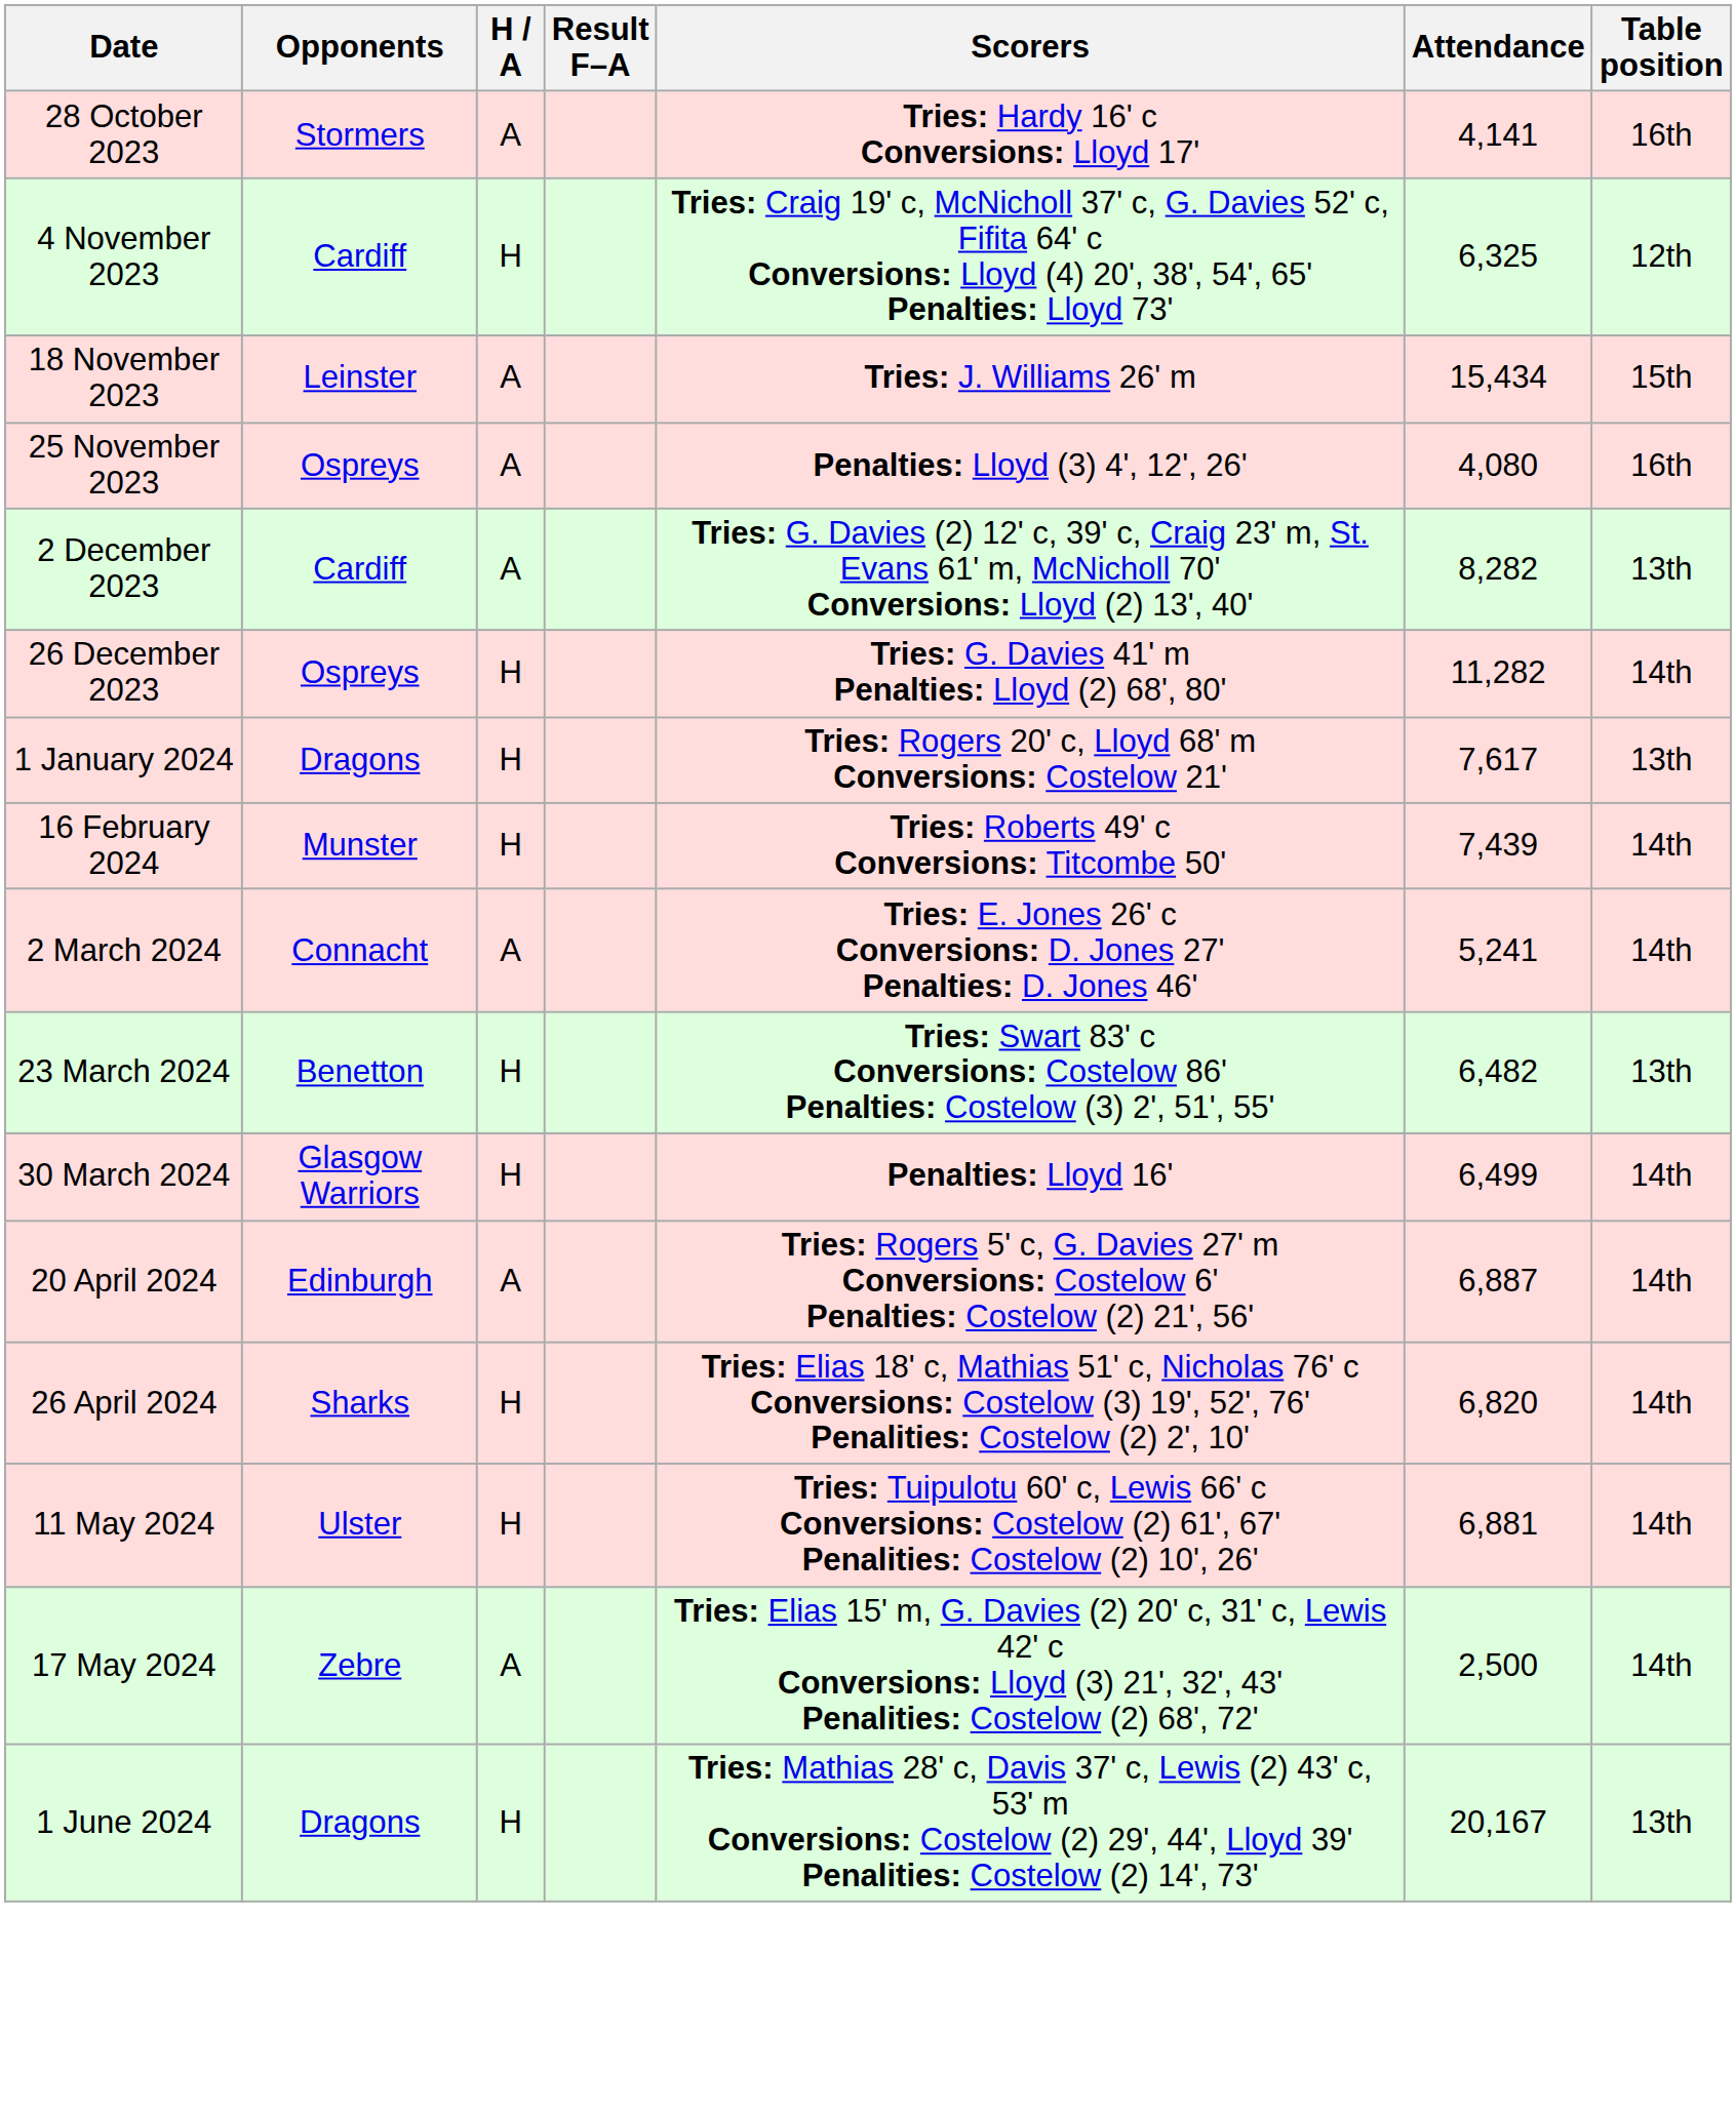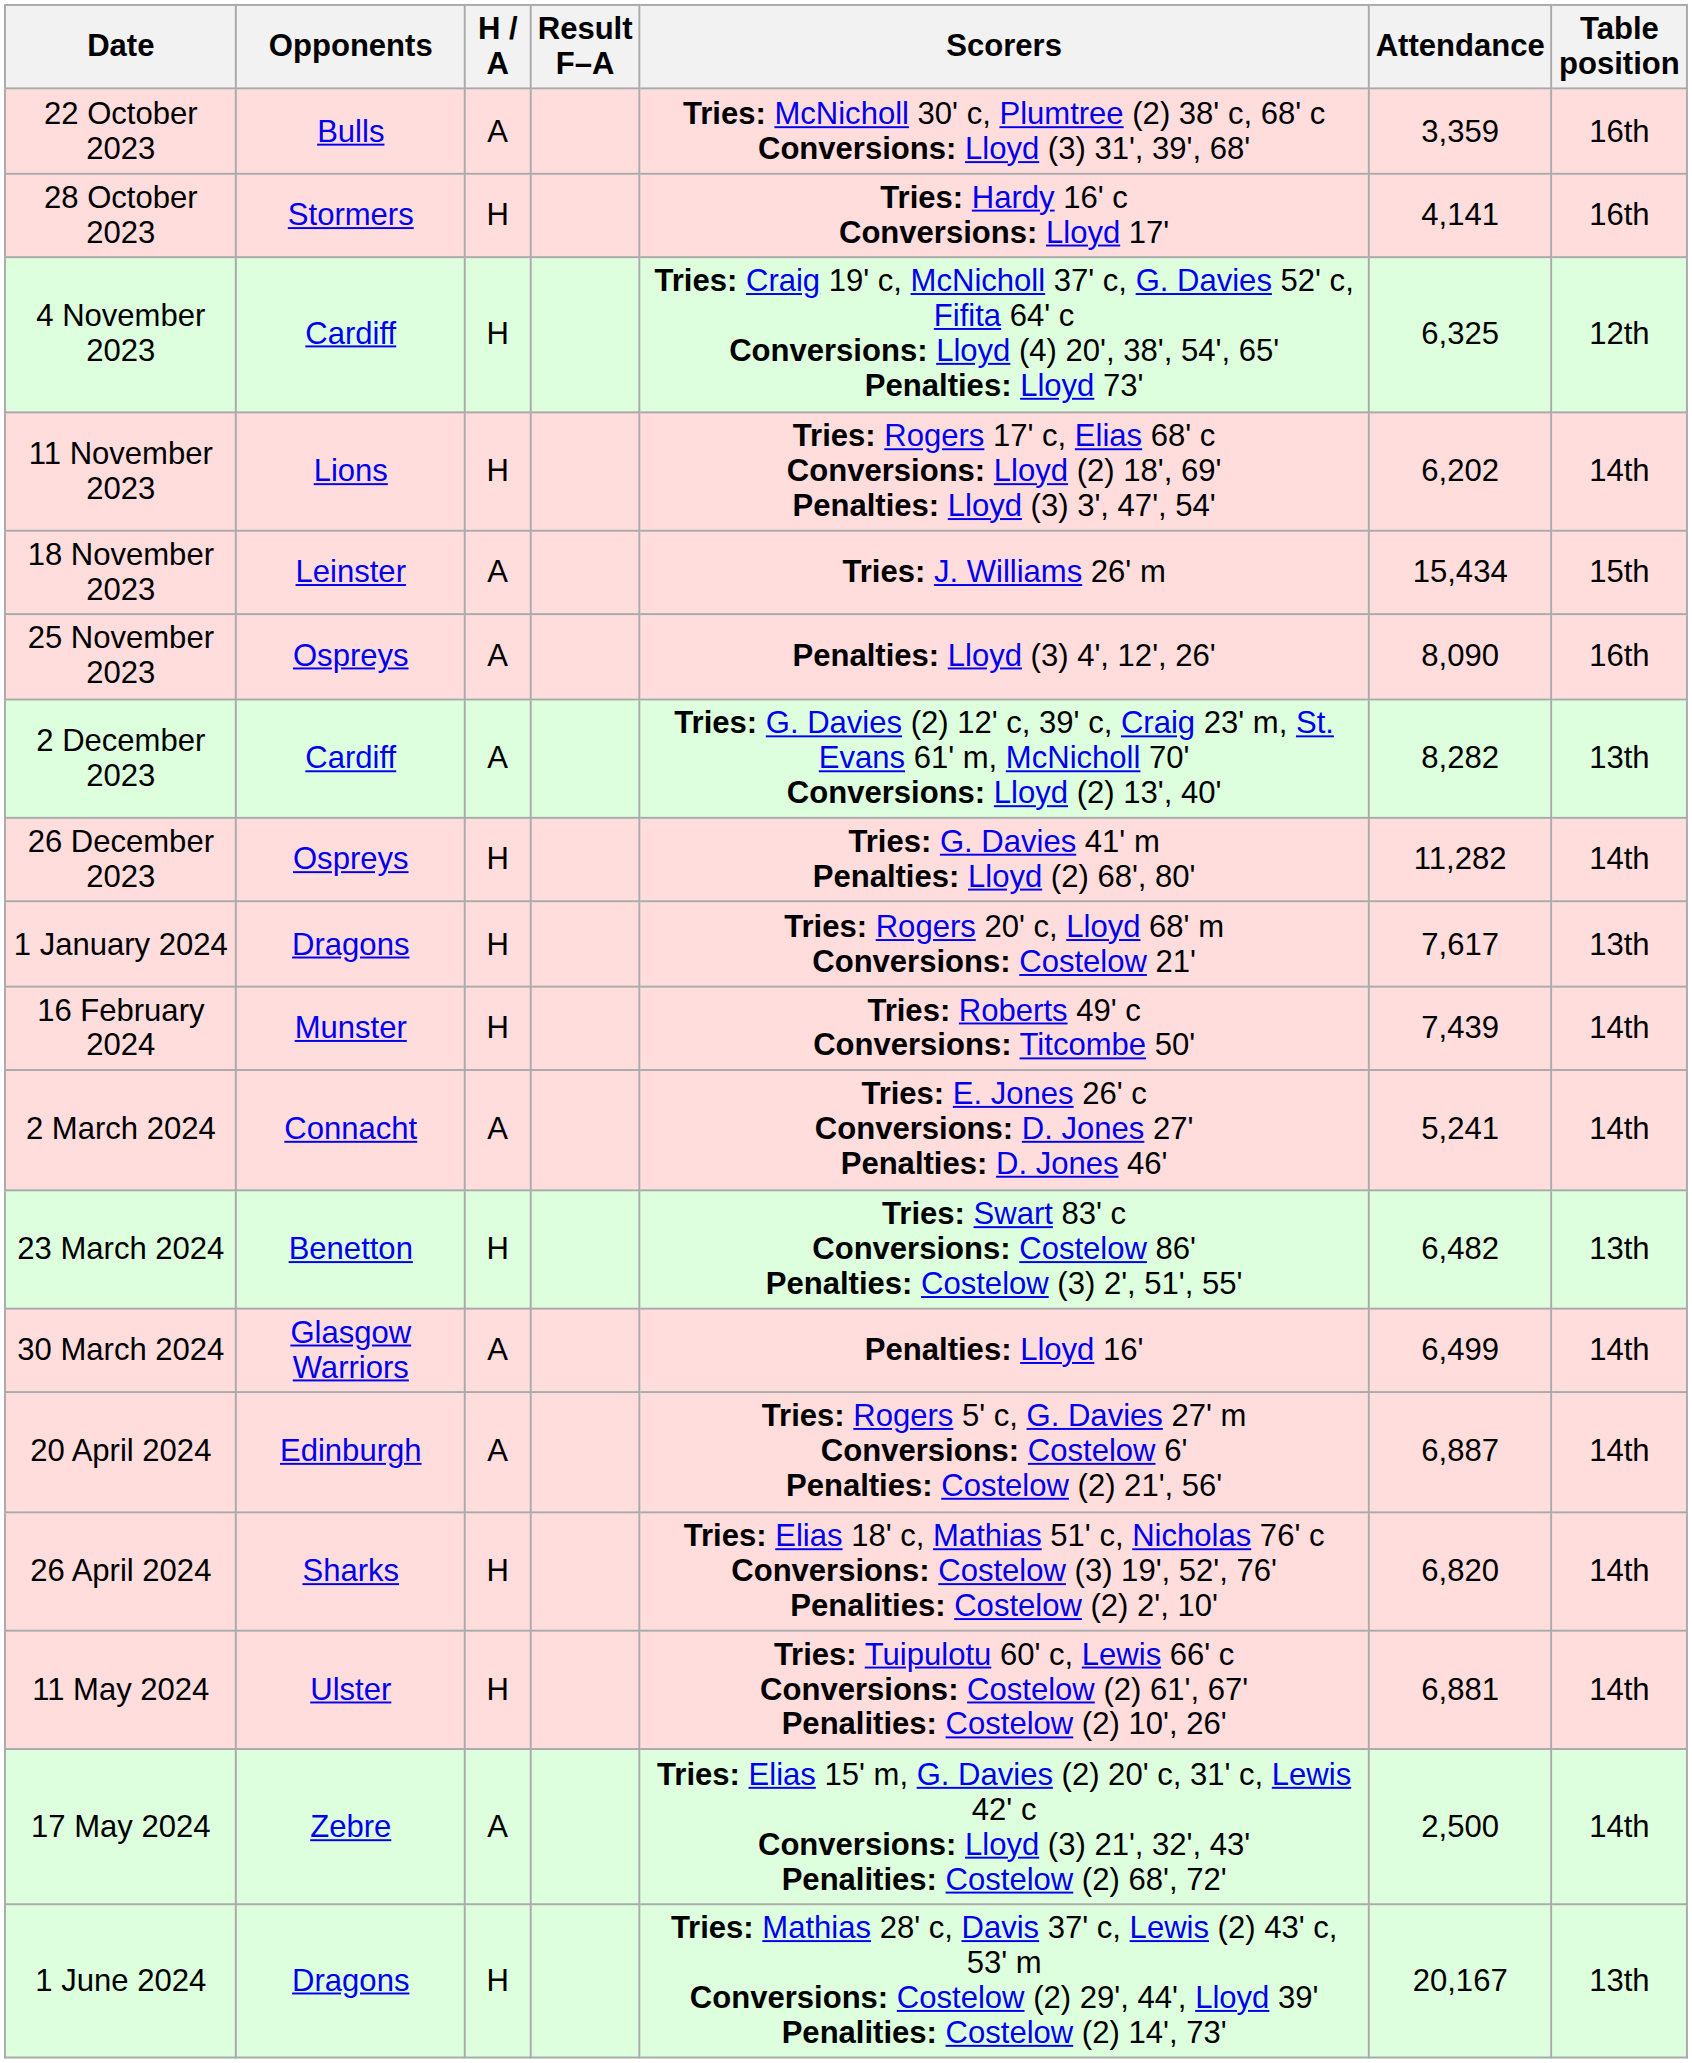 <table class="wikitable" style="text-align:center">
 <tr>
 <th>Date</th>
 <th>Opponents</th>
 <th>H / A</th>
 <th>Result<br>F–A</th>
 <th>Scorers</th>
 <th>Attendance</th>
 <th>Table<br>position</th>
 </tr>
 <tr bgcolor="#ffdddd">
+<td>22 October 2023</td>
+<td><a href='#'>Bulls</a></td>
+<td>A</td>
+<td></td>
+<td><strong>Tries:</strong> <a href='#'>McNicholl</a> 30' c, <a href='#'>Plumtree</a> (2) 38' c, 68' c<br><strong>Conversions:</strong> <a href='#'>Lloyd</a> (3) 31', 39', 68'</td>
+<td>3,359</td>
+<td>16th</td>
+</tr>
+<tr bgcolor="#ffdddd">
 <td>28 October 2023</td>
 <td><a href='#'>Stormers</a></td>
-<td>A</td>
+<td>H</td>
 <td></td>
 <td><strong>Tries:</strong> <a href='#'>Hardy</a> 16' c<br><strong>Conversions:</strong> <a href='#'>Lloyd</a> 17'</td>
 <td>4,141</td>
 <td>16th</td>
 </tr>
 <tr bgcolor="#ddffdd">
 <td>4 November 2023</td>
 <td><a href='#'>Cardiff</a></td>
 <td>H</td>
 <td></td>
 <td><strong>Tries:</strong> <a href='#'>Craig</a> 19' c, <a href='#'>McNicholl</a> 37' c, <a href='#'>G. Davies</a> 52' c, <a href='#'>Fifita</a> 64' c<br><strong>Conversions:</strong> <a href='#'>Lloyd</a> (4) 20', 38', 54', 65'<br><strong>Penalties:</strong> <a href='#'>Lloyd</a> 73'</td>
 <td>6,325</td>
 <td>12th</td>
+</tr>
+<tr bgcolor="#ffdddd">
+<td>11 November 2023</td>
+<td><a href='#'>Lions</a></td>
+<td>H</td>
+<td></td>
+<td><strong>Tries:</strong> <a href='#'>Rogers</a> 17' c, <a href='#'>Elias</a> 68' c<br><strong>Conversions:</strong> <a href='#'>Lloyd</a> (2) 18', 69'<br><strong>Penalties:</strong> <a href='#'>Lloyd</a> (3) 3', 47', 54'</td>
+<td>6,202</td>
+<td>14th</td>
 </tr>
 <tr bgcolor="#ffdddd">
 <td>18 November 2023</td>
 <td><a href='#'>Leinster</a></td>
 <td>A</td>
 <td></td>
 <td><strong>Tries:</strong> <a href='#'>J. Williams</a> 26' m</td>
 <td>15,434</td>
 <td>15th</td>
 </tr>
 <tr bgcolor="#ffdddd">
 <td>25 November 2023</td>
 <td><a href='#'>Ospreys</a></td>
 <td>A</td>
 <td></td>
 <td><strong>Penalties:</strong> <a href='#'>Lloyd</a> (3) 4', 12', 26'</td>
-<td>4,080</td>
+<td>8,090</td>
 <td>16th</td>
 </tr>
 <tr bgcolor="#ddffdd">
 <td>2 December 2023</td>
 <td><a href='#'>Cardiff</a></td>
 <td>A</td>
 <td></td>
 <td><strong>Tries:</strong> <a href='#'>G. Davies</a> (2) 12' c, 39' c, <a href='#'>Craig</a> 23' m, <a href='#'> St. Evans</a> 61' m, <a href='#'>McNicholl</a> 70'<br><strong>Conversions:</strong> <a href='#'>Lloyd</a> (2) 13', 40'<br></td>
 <td>8,282</td>
 <td>13th</td>
 </tr>
 <tr bgcolor="#ffdddd">
 <td>26 December 2023</td>
 <td><a href='#'>Ospreys</a></td>
 <td>H</td>
 <td></td>
 <td><strong>Tries:</strong> <a href='#'>G. Davies</a> 41' m<br><strong>Penalties:</strong> <a href='#'>Lloyd</a> (2) 68', 80'</td>
 <td>11,282</td>
 <td>14th</td>
 </tr>
 <tr bgcolor="#ffdddd">
 <td>1 January 2024</td>
 <td><a href='#'>Dragons</a></td>
 <td>H</td>
 <td></td>
 <td><strong>Tries:</strong> <a href='#'>Rogers</a> 20' c, <a href='#'>Lloyd</a> 68' m<br><strong>Conversions:</strong> <a href='#'>Costelow</a> 21'</td>
 <td>7,617</td>
 <td>13th</td>
 </tr>
 <tr bgcolor="#ffdddd">
 <td>16 February 2024</td>
 <td><a href='#'>Munster</a></td>
 <td>H</td>
 <td></td>
 <td><strong>Tries:</strong> <a href='#'>Roberts</a> 49' c<br><strong>Conversions:</strong> <a href='#'>Titcombe</a> 50'</td>
 <td>7,439</td>
 <td>14th</td>
 </tr>
 <tr bgcolor="#ffdddd">
 <td>2 March 2024</td>
 <td><a href='#'>Connacht</a></td>
 <td>A</td>
 <td></td>
 <td><strong>Tries:</strong> <a href='#'>E. Jones</a> 26' c<br><strong>Conversions:</strong> <a href='#'>D. Jones</a> 27'<br><strong>Penalties:</strong> <a href='#'>D. Jones</a> 46'</td>
 <td>5,241</td>
 <td>14th</td>
 </tr>
 <tr bgcolor="#ddffdd">
 <td>23 March 2024</td>
 <td><a href='#'>Benetton</a></td>
 <td>H</td>
 <td></td>
 <td><strong>Tries:</strong> <a href='#'>Swart</a> 83' c<br><strong>Conversions:</strong> <a href='#'>Costelow</a> 86'<br><strong>Penalties:</strong> <a href='#'>Costelow</a> (3) 2', 51', 55'</td>
 <td>6,482</td>
 <td>13th</td>
 </tr>
 <tr bgcolor="#ffdddd">
 <td>30 March 2024</td>
 <td><a href='#'>Glasgow Warriors</a></td>
-<td>H</td>
+<td>A</td>
 <td></td>
 <td><strong>Penalties:</strong> <a href='#'>Lloyd</a> 16'</td>
 <td>6,499</td>
 <td>14th</td>
 </tr>
 <tr bgcolor="#ffdddd">
 <td>20 April 2024</td>
 <td><a href='#'>Edinburgh</a></td>
 <td>A</td>
 <td></td>
 <td><strong>Tries:</strong> <a href='#'>Rogers</a> 5' c, <a href='#'>G. Davies</a> 27' m <br><strong>Conversions:</strong> <a href='#'>Costelow</a> 6'<br><strong>Penalties:</strong> <a href='#'>Costelow</a> (2) 21', 56'</td>
 <td>6,887</td>
 <td>14th</td>
 </tr>
 <tr bgcolor="#ffdddd">
 <td>26 April 2024</td>
 <td><a href='#'>Sharks</a></td>
 <td>H</td>
 <td></td>
 <td><strong>Tries:</strong> <a href='#'>Elias</a> 18' c, <a href='#'>Mathias</a> 51' c, <a href='#'>Nicholas</a> 76' c<br><strong>Conversions:</strong> <a href='#'>Costelow</a> (3) 19', 52', 76'<br><strong>Penalities:</strong> <a href='#'>Costelow</a> (2) 2', 10'</td>
 <td>6,820</td>
 <td>14th</td>
 </tr>
 <tr bgcolor="#ffdddd">
 <td>11 May 2024</td>
 <td><a href='#'>Ulster</a></td>
 <td>H</td>
 <td></td>
 <td><strong>Tries:</strong> <a href='#'>Tuipulotu</a> 60' c, <a href='#'>Lewis</a> 66' c<br><strong>Conversions:</strong> <a href='#'>Costelow</a> (2) 61', 67'<br><strong>Penalities:</strong> <a href='#'>Costelow</a> (2) 10', 26'</td>
 <td>6,881</td>
 <td>14th</td>
 </tr>
 <tr bgcolor="#ddffdd">
 <td>17 May 2024</td>
 <td><a href='#'>Zebre</a></td>
 <td>A</td>
 <td></td>
 <td><strong>Tries:</strong> <a href='#'>Elias</a> 15' m, <a href='#'>G. Davies</a> (2) 20' c, 31' c, <a href='#'>Lewis</a> 42' c<br><strong>Conversions:</strong> <a href='#'>Lloyd</a> (3) 21', 32', 43'<br><strong>Penalities:</strong> <a href='#'>Costelow</a> (2) 68', 72'</td>
 <td>2,500</td>
 <td>14th</td>
 </tr>
 <tr bgcolor="#ddffdd">
 <td>1 June 2024</td>
 <td><a href='#'>Dragons</a></td>
 <td>H</td>
 <td></td>
 <td><strong>Tries:</strong> <a href='#'>Mathias</a> 28' c, <a href='#'>Davis</a> 37' c, <a href='#'>Lewis</a> (2) 43' c, 53' m<br><strong>Conversions:</strong> <a href='#'>Costelow</a> (2) 29', 44', <a href='#'>Lloyd</a> 39'<br><strong>Penalities:</strong> <a href='#'>Costelow</a> (2) 14', 73'</td>
 <td>20,167</td>
 <td>13th</td>
 </tr>
 </table>
